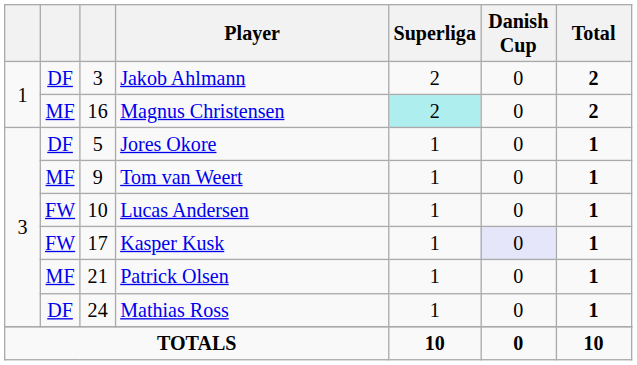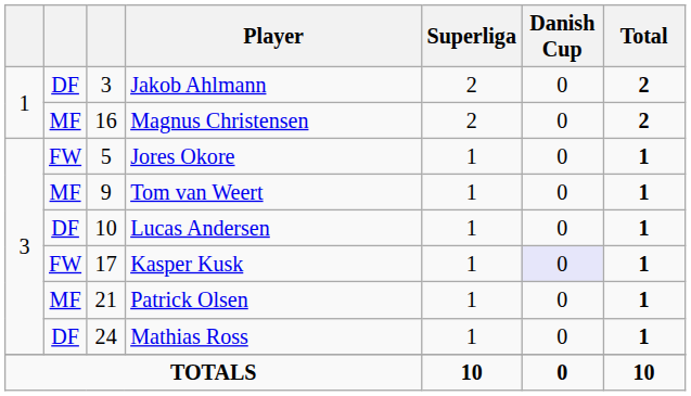 <table class="wikitable sortable" style="font-size: 95%; text-align: center;">
 <tr>
 <th width=20></th>
 <th width=20></th>
 <th width=20></th>
 <th width=200>Player</th>
 <th width=50>Superliga</th>
 <th width=50>Danish Cup</th>
 <th width=50>Total</th>
 </tr>
 <tr>
 <td rowspan=2>1</td>
 <td><a href='#'>DF</a></td>
 <td>3</td>
 <td align=left> <a href='#'>Jakob Ahlmann</a></td>
 <td>2</td>
 <td>0</td>
 <td><strong>2</strong></td>
 </tr>
 <tr>
 <td><a href='#'>MF</a></td>
 <td>16</td>
 <td align=left> <a href='#'>Magnus Christensen</a></td>
-<td style="background: paleturquoise;">2</td>
+<td>2</td>
 <td>0</td>
 <td><strong>2</strong></td>
 </tr>
 <tr>
 <td rowspan=6>3</td>
-<td><a href='#'>DF</a></td>
+<td><a href='#'>FW</a></td>
 <td>5</td>
 <td align=left> <a href='#'>Jores Okore</a></td>
 <td>1</td>
 <td>0</td>
 <td><strong>1</strong></td>
 </tr>
 <tr>
 <td><a href='#'>MF</a></td>
 <td>9</td>
 <td align=left> <a href='#'>Tom van Weert</a></td>
 <td>1</td>
 <td>0</td>
 <td><strong>1</strong></td>
 </tr>
 <tr>
-<td><a href='#'>FW</a></td>
+<td><a href='#'>DF</a></td>
 <td>10</td>
 <td align=left> <a href='#'>Lucas Andersen</a></td>
 <td>1</td>
 <td>0</td>
 <td><strong>1</strong></td>
 </tr>
 <tr>
 <td><a href='#'>FW</a></td>
 <td>17</td>
 <td align=left> <a href='#'>Kasper Kusk</a></td>
 <td>1</td>
 <td style="background: lavender;">0</td>
 <td><strong>1</strong></td>
 </tr>
 <tr>
 <td><a href='#'>MF</a></td>
 <td>21</td>
 <td align=left> <a href='#'>Patrick Olsen</a></td>
 <td>1</td>
 <td>0</td>
 <td><strong>1</strong></td>
 </tr>
 <tr>
 <td><a href='#'>DF</a></td>
 <td>24</td>
 <td align=left> <a href='#'>Mathias Ross</a></td>
 <td>1</td>
 <td>0</td>
 <td><strong>1</strong></td>
 </tr>
 <tr>
 </tr>
 <tr>
 <td colspan="4"><strong>TOTALS</strong></td>
 <td><strong>10</strong></td>
 <td><strong>0</strong></td>
 <td><strong>10</strong></td>
 </tr>
 </table>
